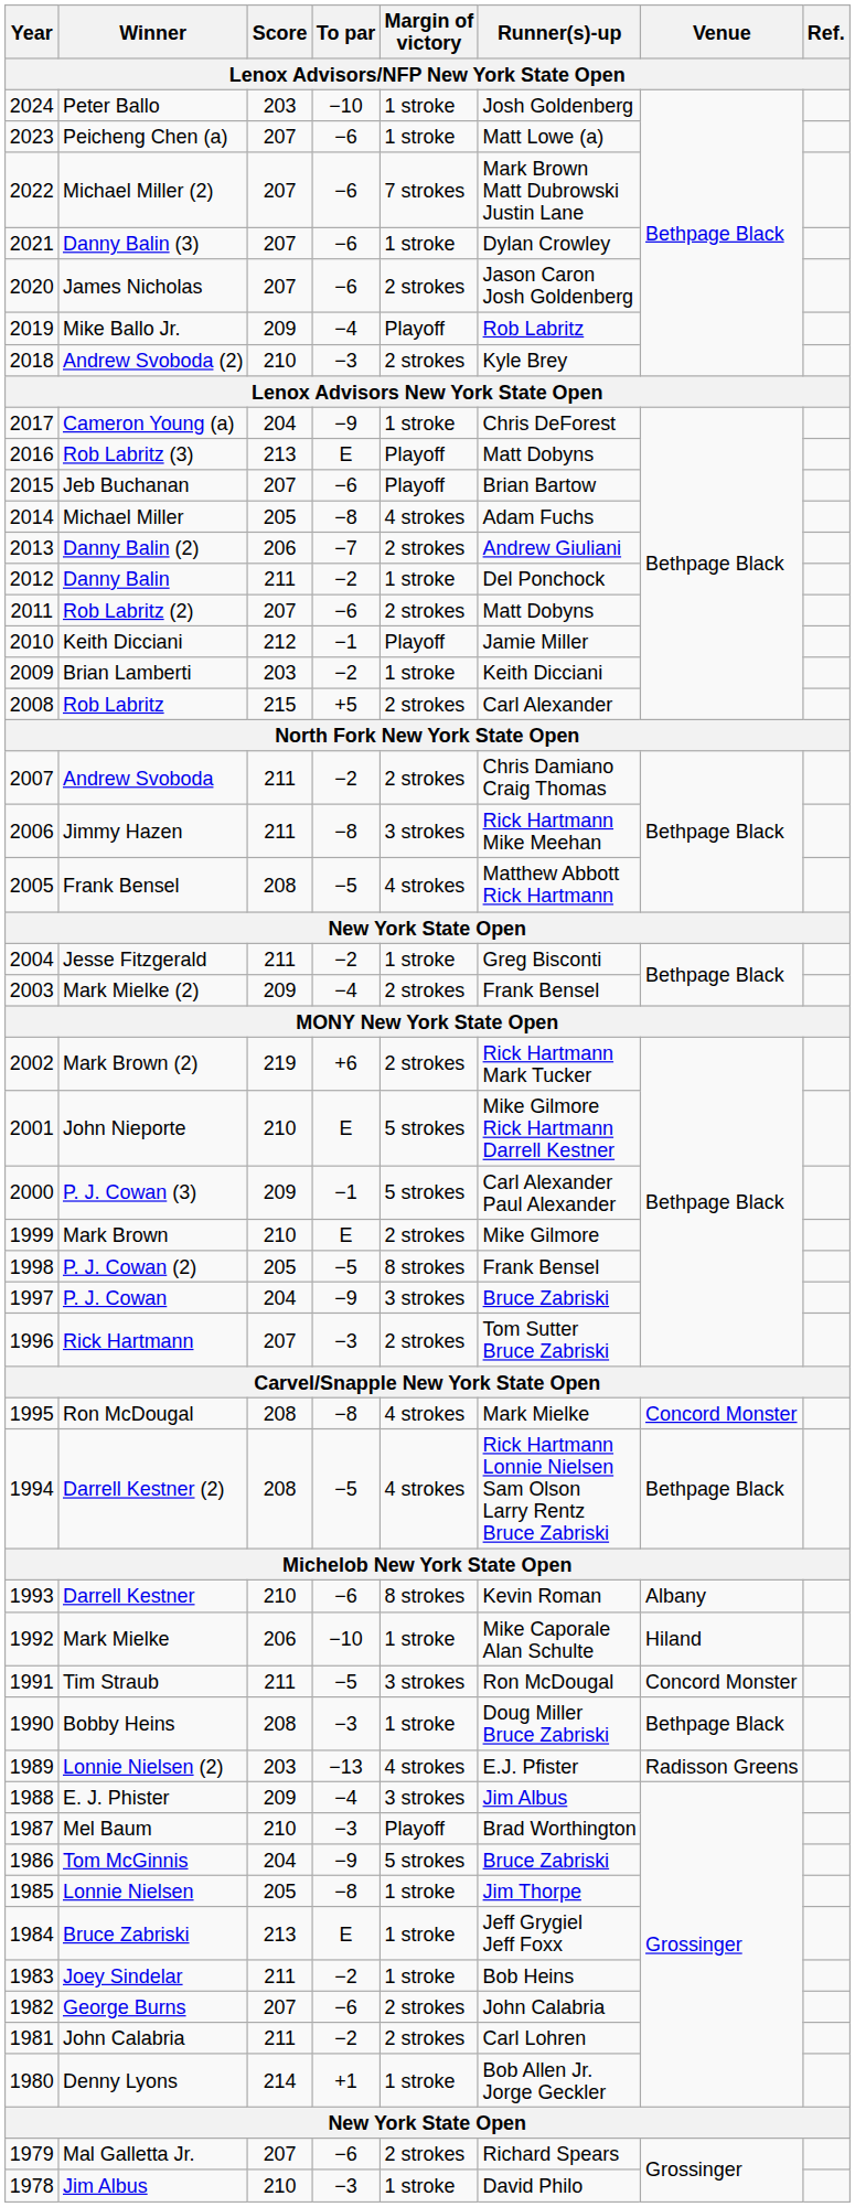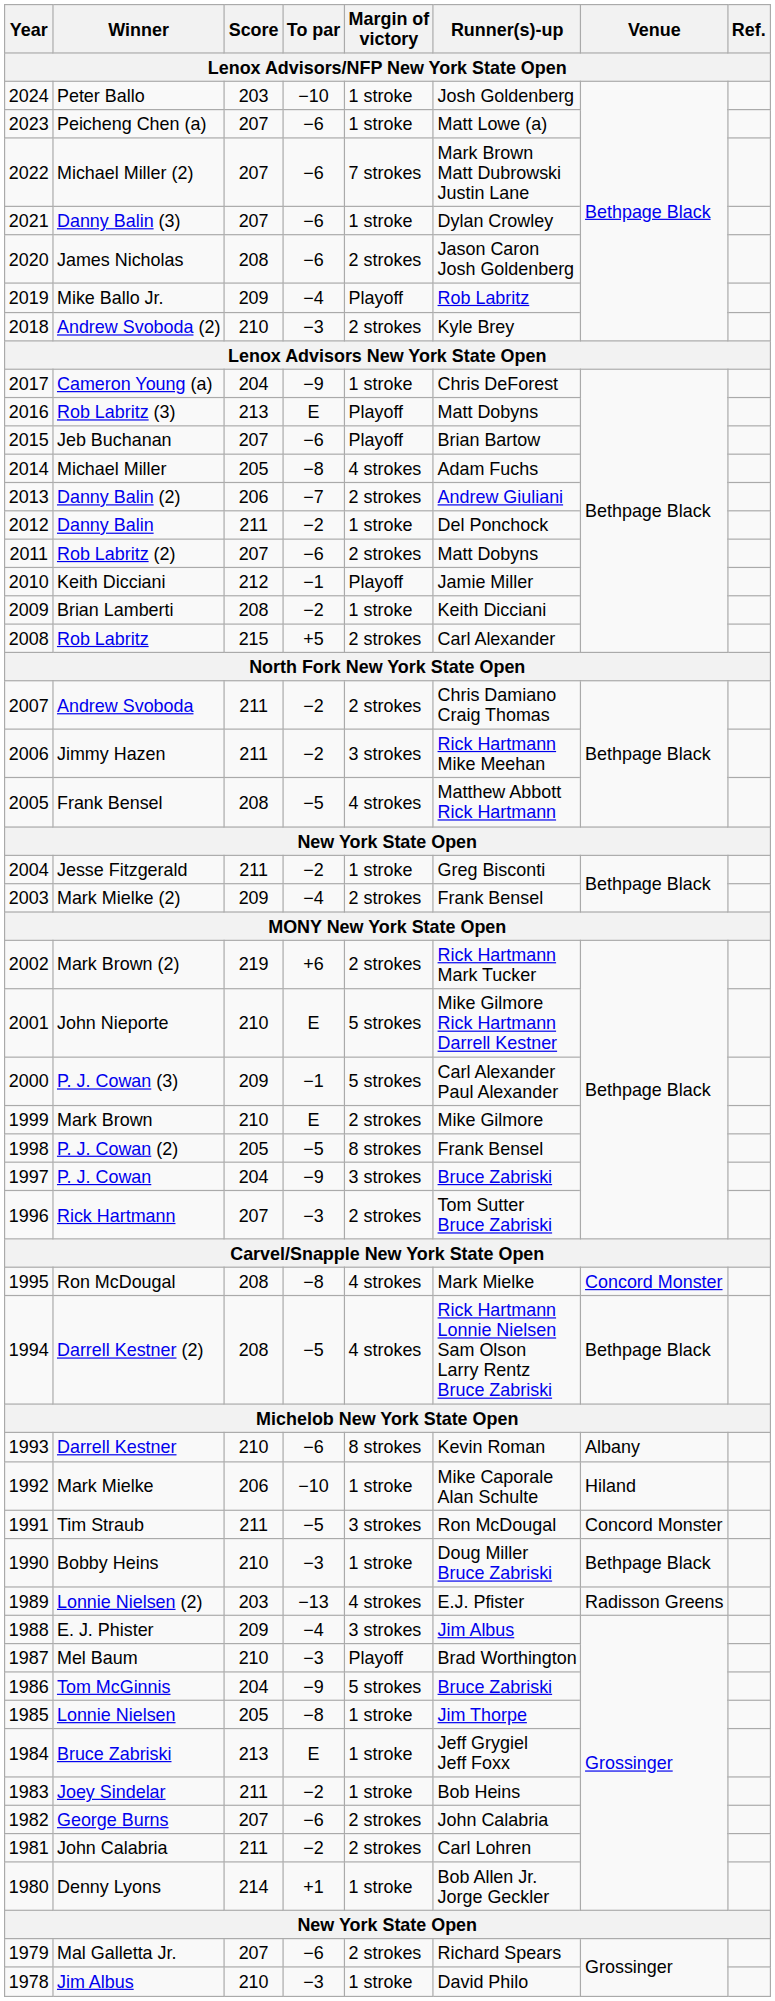 <table class=wikitable style="font-size:95%">
 <tr>
 <th>Year</th>
 <th>Winner</th>
 <th>Score</th>
 <th>To par</th>
 <th>Margin of<br>victory</th>
 <th>Runner(s)-up</th>
 <th>Venue</th>
 <th>Ref.</th>
 </tr>
 <tr>
 <th colspan="8">Lenox Advisors/NFP New York State Open</th>
 </tr>
 <tr>
 <td align=center>2024</td>
 <td>Peter Ballo</td>
 <td align=center>203</td>
 <td align=center>−10</td>
 <td>1 stroke</td>
 <td>Josh Goldenberg</td>
 <td rowspan="7"><a href='#'>Bethpage Black</a></td>
 <td></td>
 </tr>
 <tr>
 <td align=center>2023</td>
 <td>Peicheng Chen (a)</td>
 <td align=center>207</td>
 <td align=center>−6</td>
 <td>1 stroke</td>
 <td>Matt Lowe (a)</td>
 <td></td>
 </tr>
 <tr>
 <td align=center>2022</td>
 <td>Michael Miller (2)</td>
 <td align=center>207</td>
 <td align=center>−6</td>
 <td>7 strokes</td>
 <td>Mark Brown<br>Matt Dubrowski<br>Justin Lane</td>
 <td></td>
 </tr>
 <tr>
 <td align=center>2021</td>
 <td><a href='#'>Danny Balin</a> (3)</td>
 <td align=center>207</td>
 <td align=center>−6</td>
 <td>1 stroke</td>
 <td>Dylan Crowley</td>
 <td></td>
 </tr>
 <tr>
 <td align=center>2020</td>
 <td>James Nicholas</td>
-<td align=center>207</td>
+<td align=center>208</td>
 <td align=center>−6</td>
 <td>2 strokes</td>
 <td>Jason Caron<br>Josh Goldenberg</td>
 <td></td>
 </tr>
 <tr>
 <td align=center>2019</td>
 <td>Mike Ballo Jr.</td>
 <td align=center>209</td>
 <td align=center>−4</td>
 <td>Playoff</td>
 <td><a href='#'>Rob Labritz</a></td>
 <td></td>
 </tr>
 <tr>
 <td align=center>2018</td>
 <td><a href='#'>Andrew Svoboda</a> (2)</td>
 <td align=center>210</td>
 <td align=center>−3</td>
 <td>2 strokes</td>
 <td>Kyle Brey</td>
 <td></td>
 </tr>
 <tr>
 <th colspan="8">Lenox Advisors New York State Open</th>
 </tr>
 <tr>
 <td align=center>2017</td>
 <td><a href='#'>Cameron Young</a> (a)</td>
 <td align=center>204</td>
 <td align=center>−9</td>
 <td>1 stroke</td>
 <td>Chris DeForest</td>
 <td rowspan="10">Bethpage Black</td>
 <td></td>
 </tr>
 <tr>
 <td align=center>2016</td>
 <td><a href='#'>Rob Labritz</a> (3)</td>
 <td align=center>213</td>
 <td align=center>E</td>
 <td>Playoff</td>
 <td>Matt Dobyns</td>
 <td></td>
 </tr>
 <tr>
 <td align=center>2015</td>
 <td>Jeb Buchanan</td>
 <td align=center>207</td>
 <td align=center>−6</td>
 <td>Playoff</td>
 <td>Brian Bartow</td>
 <td></td>
 </tr>
 <tr>
 <td align=center>2014</td>
 <td>Michael Miller</td>
 <td align=center>205</td>
 <td align=center>−8</td>
 <td>4 strokes</td>
 <td>Adam Fuchs</td>
 <td></td>
 </tr>
 <tr>
 <td align=center>2013</td>
 <td><a href='#'>Danny Balin</a> (2)</td>
 <td align=center>206</td>
 <td align=center>−7</td>
 <td>2 strokes</td>
 <td><a href='#'>Andrew Giuliani</a></td>
 <td></td>
 </tr>
 <tr>
 <td align=center>2012</td>
 <td><a href='#'>Danny Balin</a></td>
 <td align=center>211</td>
 <td align=center>−2</td>
 <td>1 stroke</td>
 <td>Del Ponchock</td>
 <td></td>
 </tr>
 <tr>
 <td align=center>2011</td>
 <td><a href='#'>Rob Labritz</a> (2)</td>
 <td align=center>207</td>
 <td align=center>−6</td>
 <td>2 strokes</td>
 <td>Matt Dobyns</td>
 <td></td>
 </tr>
 <tr>
 <td align=center>2010</td>
 <td>Keith Dicciani</td>
 <td align=center>212</td>
 <td align=center>−1</td>
 <td>Playoff</td>
 <td>Jamie Miller</td>
 <td></td>
 </tr>
 <tr>
 <td align=center>2009</td>
 <td>Brian Lamberti</td>
-<td align=center>203</td>
+<td align=center>208</td>
 <td align=center>−2</td>
 <td>1 stroke</td>
 <td>Keith Dicciani</td>
 <td></td>
 </tr>
 <tr>
 <td align=center>2008</td>
 <td><a href='#'>Rob Labritz</a></td>
 <td align=center>215</td>
 <td align=center>+5</td>
 <td>2 strokes</td>
 <td>Carl Alexander</td>
 <td></td>
 </tr>
 <tr>
 <th colspan="8">North Fork New York State Open</th>
 </tr>
 <tr>
 <td align=center>2007</td>
 <td><a href='#'>Andrew Svoboda</a></td>
 <td align=center>211</td>
 <td align=center>−2</td>
 <td>2 strokes</td>
 <td>Chris Damiano<br>Craig Thomas</td>
 <td rowspan="3">Bethpage Black</td>
 <td></td>
 </tr>
 <tr>
 <td align=center>2006</td>
 <td>Jimmy Hazen</td>
 <td align=center>211</td>
-<td align=center>−8</td>
+<td align=center>−2</td>
 <td>3 strokes</td>
 <td><a href='#'>Rick Hartmann</a><br>Mike Meehan</td>
 <td></td>
 </tr>
 <tr>
 <td align=center>2005</td>
 <td>Frank Bensel</td>
 <td align=center>208</td>
 <td align=center>−5</td>
 <td>4 strokes</td>
 <td>Matthew Abbott<br><a href='#'>Rick Hartmann</a></td>
 <td></td>
 </tr>
 <tr>
 <th colspan="8">New York State Open</th>
 </tr>
 <tr>
 <td align=center>2004</td>
 <td>Jesse Fitzgerald</td>
 <td align=center>211</td>
 <td align=center>−2</td>
 <td>1 stroke</td>
 <td>Greg Bisconti</td>
 <td rowspan="2">Bethpage Black</td>
 <td></td>
 </tr>
 <tr>
 <td align=center>2003</td>
 <td>Mark Mielke (2)</td>
 <td align=center>209</td>
 <td align=center>−4</td>
 <td>2 strokes</td>
 <td>Frank Bensel</td>
 <td></td>
 </tr>
 <tr>
 <th colspan="8">MONY New York State Open</th>
 </tr>
 <tr>
 <td align=center>2002</td>
 <td>Mark Brown (2)</td>
 <td align=center>219</td>
 <td align=center>+6</td>
 <td>2 strokes</td>
 <td><a href='#'>Rick Hartmann</a><br>Mark Tucker</td>
 <td rowspan="7">Bethpage Black</td>
 <td></td>
 </tr>
 <tr>
 <td align=center>2001</td>
 <td>John Nieporte</td>
 <td align=center>210</td>
 <td align=center>E</td>
 <td>5 strokes</td>
 <td>Mike Gilmore<br><a href='#'>Rick Hartmann</a><br><a href='#'>Darrell Kestner</a></td>
 <td></td>
 </tr>
 <tr>
 <td align=center>2000</td>
 <td><a href='#'>P. J. Cowan</a> (3)</td>
 <td align=center>209</td>
 <td align=center>−1</td>
 <td>5 strokes</td>
 <td>Carl Alexander<br>Paul Alexander</td>
 <td></td>
 </tr>
 <tr>
 <td align=center>1999</td>
 <td>Mark Brown</td>
 <td align=center>210</td>
 <td align=center>E</td>
 <td>2 strokes</td>
 <td>Mike Gilmore</td>
 <td></td>
 </tr>
 <tr>
 <td align=center>1998</td>
 <td><a href='#'>P. J. Cowan</a> (2)</td>
 <td align=center>205</td>
 <td align=center>−5</td>
 <td>8 strokes</td>
 <td>Frank Bensel</td>
 <td></td>
 </tr>
 <tr>
 <td align=center>1997</td>
 <td><a href='#'>P. J. Cowan</a></td>
 <td align=center>204</td>
 <td align=center>−9</td>
 <td>3 strokes</td>
 <td><a href='#'>Bruce Zabriski</a></td>
 <td></td>
 </tr>
 <tr>
 <td align=center>1996</td>
 <td><a href='#'>Rick Hartmann</a></td>
 <td align=center>207</td>
 <td align=center>−3</td>
 <td>2 strokes</td>
 <td>Tom Sutter<br><a href='#'>Bruce Zabriski</a></td>
 <td></td>
 </tr>
 <tr>
 <th colspan="8">Carvel/Snapple New York State Open</th>
 </tr>
 <tr>
 <td align=center>1995</td>
 <td>Ron McDougal</td>
 <td align=center>208</td>
 <td align=center>−8</td>
 <td>4 strokes</td>
 <td>Mark Mielke</td>
 <td><a href='#'>Concord Monster</a></td>
 <td></td>
 </tr>
 <tr>
 <td align=center>1994</td>
 <td><a href='#'>Darrell Kestner</a> (2)</td>
 <td align=center>208</td>
 <td align=center>−5</td>
 <td>4 strokes</td>
 <td><a href='#'>Rick Hartmann</a><br><a href='#'>Lonnie Nielsen</a><br>Sam Olson<br>Larry Rentz<br><a href='#'>Bruce Zabriski</a></td>
 <td>Bethpage Black</td>
 <td></td>
 </tr>
 <tr>
 <th colspan="8">Michelob New York State Open</th>
 </tr>
 <tr>
 <td align=center>1993</td>
 <td><a href='#'>Darrell Kestner</a></td>
 <td align=center>210</td>
 <td align=center>−6</td>
 <td>8 strokes</td>
 <td>Kevin Roman</td>
 <td>Albany</td>
 <td></td>
 </tr>
 <tr>
 <td align=center>1992</td>
 <td>Mark Mielke</td>
 <td align=center>206</td>
 <td align=center>−10</td>
 <td>1 stroke</td>
 <td>Mike Caporale<br>Alan Schulte</td>
 <td>Hiland</td>
 <td></td>
 </tr>
 <tr>
 <td align=center>1991</td>
 <td>Tim Straub</td>
 <td align=center>211</td>
 <td align=center>−5</td>
 <td>3 strokes</td>
 <td>Ron McDougal</td>
 <td>Concord Monster</td>
 <td></td>
 </tr>
 <tr>
 <td align=center>1990</td>
 <td>Bobby Heins</td>
-<td align=center>208</td>
+<td align=center>210</td>
 <td align=center>−3</td>
 <td>1 stroke</td>
 <td>Doug Miller<br><a href='#'>Bruce Zabriski</a></td>
 <td>Bethpage Black</td>
 <td></td>
 </tr>
 <tr>
 <td align=center>1989</td>
 <td><a href='#'>Lonnie Nielsen</a> (2)</td>
 <td align=center>203</td>
 <td align=center>−13</td>
 <td>4 strokes</td>
 <td>E.J. Pfister</td>
 <td>Radisson Greens</td>
 <td></td>
 </tr>
 <tr>
 <td align=center>1988</td>
 <td>E. J. Phister</td>
 <td align=center>209</td>
 <td align=center>−4</td>
 <td>3 strokes</td>
 <td><a href='#'>Jim Albus</a></td>
 <td rowspan="9"><a href='#'>Grossinger</a></td>
 <td></td>
 </tr>
 <tr>
 <td align=center>1987</td>
 <td>Mel Baum</td>
 <td align=center>210</td>
 <td align=center>−3</td>
 <td>Playoff</td>
 <td>Brad Worthington</td>
 <td></td>
 </tr>
 <tr>
 <td align=center>1986</td>
 <td><a href='#'>Tom McGinnis</a></td>
 <td align=center>204</td>
 <td align=center>−9</td>
 <td>5 strokes</td>
 <td><a href='#'>Bruce Zabriski</a></td>
 <td></td>
 </tr>
 <tr>
 <td align=center>1985</td>
 <td><a href='#'>Lonnie Nielsen</a></td>
 <td align=center>205</td>
 <td align=center>−8</td>
 <td>1 stroke</td>
 <td><a href='#'>Jim Thorpe</a></td>
 <td></td>
 </tr>
 <tr>
 <td align=center>1984</td>
 <td><a href='#'>Bruce Zabriski</a></td>
 <td align=center>213</td>
 <td align=center>E</td>
 <td>1 stroke</td>
 <td>Jeff Grygiel<br>Jeff Foxx</td>
 <td></td>
 </tr>
 <tr>
 <td align=center>1983</td>
 <td><a href='#'>Joey Sindelar</a></td>
 <td align=center>211</td>
 <td align=center>−2</td>
 <td>1 stroke</td>
 <td>Bob Heins</td>
 <td></td>
 </tr>
 <tr>
 <td align=center>1982</td>
 <td><a href='#'>George Burns</a></td>
 <td align=center>207</td>
 <td align=center>−6</td>
 <td>2 strokes</td>
 <td>John Calabria</td>
 <td></td>
 </tr>
 <tr>
 <td align=center>1981</td>
 <td>John Calabria</td>
 <td align=center>211</td>
 <td align=center>−2</td>
 <td>2 strokes</td>
 <td>Carl Lohren</td>
 <td></td>
 </tr>
 <tr>
 <td align=center>1980</td>
 <td>Denny Lyons</td>
 <td align=center>214</td>
 <td align=center>+1</td>
 <td>1 stroke</td>
 <td>Bob Allen Jr.<br>Jorge Geckler</td>
 <td></td>
 </tr>
 <tr>
 <th colspan="8">New York State Open</th>
 </tr>
 <tr>
 <td align=center>1979</td>
 <td>Mal Galletta Jr.</td>
 <td align=center>207</td>
 <td align=center>−6</td>
 <td>2 strokes</td>
 <td>Richard Spears</td>
 <td rowspan="2">Grossinger</td>
 <td></td>
 </tr>
 <tr>
 <td align=center>1978</td>
 <td><a href='#'>Jim Albus</a></td>
 <td align=center>210</td>
 <td align=center>−3</td>
 <td>1 stroke</td>
 <td>David Philo</td>
 <td></td>
 </tr>
 </table>
